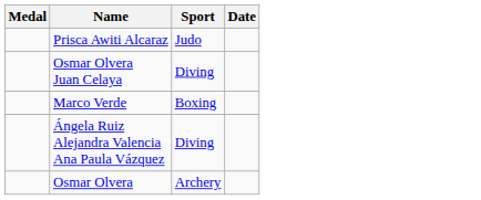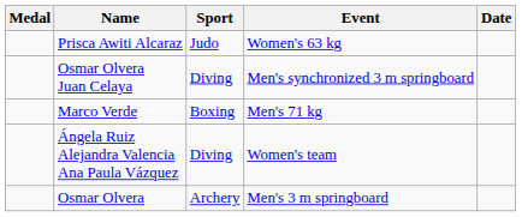 <table class="wikitable sortable" style="font-size: 95%;">
 <tr>
 <th>Medal</th>
 <th>Name</th>
 <th>Sport</th>
+<th>Event</th>
 <th>Date</th>
 </tr>
 <tr>
 <td></td>
 <td><a href='#'>Prisca Awiti Alcaraz</a></td>
 <td><a href='#'>Judo</a></td>
+<td><a href='#'>Women's 63 kg</a></td>
 <td></td>
 </tr>
 <tr>
 <td></td>
 <td><a href='#'>Osmar Olvera</a><br><a href='#'>Juan Celaya</a></td>
 <td><a href='#'>Diving</a></td>
+<td><a href='#'>Men's synchronized 3 m springboard</a></td>
 <td></td>
 </tr>
 <tr>
 <td></td>
 <td><a href='#'>Marco Verde</a></td>
 <td><a href='#'>Boxing</a></td>
+<td><a href='#'>Men's 71 kg</a></td>
 <td></td>
 </tr>
 <tr>
 <td></td>
 <td><a href='#'>Ángela Ruiz</a><br><a href='#'>Alejandra Valencia</a><br><a href='#'>Ana Paula Vázquez </a></td>
 <td><a href='#'>Diving</a></td>
+<td><a href='#'>Women's team</a></td>
 <td></td>
 </tr>
 <tr>
 <td></td>
 <td><a href='#'>Osmar Olvera</a></td>
 <td><a href='#'>Archery</a></td>
+<td><a href='#'>Men's 3 m springboard</a></td>
 <td></td>
 </tr>
 </table>
